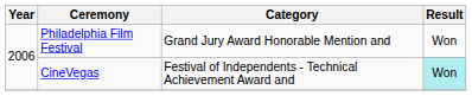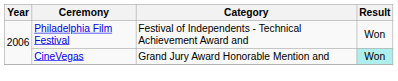 <table class="wikitable">
 <tr>
 <th align="left">Year</th>
 <th align="left">Ceremony</th>
 <th align="left">Category</th>
 <th align="left">Result</th>
 </tr>
 <tr>
 <td rowspan=2>2006</td>
 <td align="left"><a href='#'>Philadelphia Film Festival</a></td>
-<td align="left">Grand Jury Award Honorable Mention  and </td>
+<td align="left">Festival of Independents - Technical Achievement Award  and </td>
 <td align="center">Won</td>
 </tr>
 <tr>
 <td align="left"><a href='#'>CineVegas</a></td>
-<td align="left">Festival of Independents - Technical Achievement Award  and </td>
+<td align="left">Grand Jury Award Honorable Mention  and </td>
 <td align="center" style="background: paleturquoise;">Won</td>
 </tr>
 <tr>
 </tr>
 </table>
